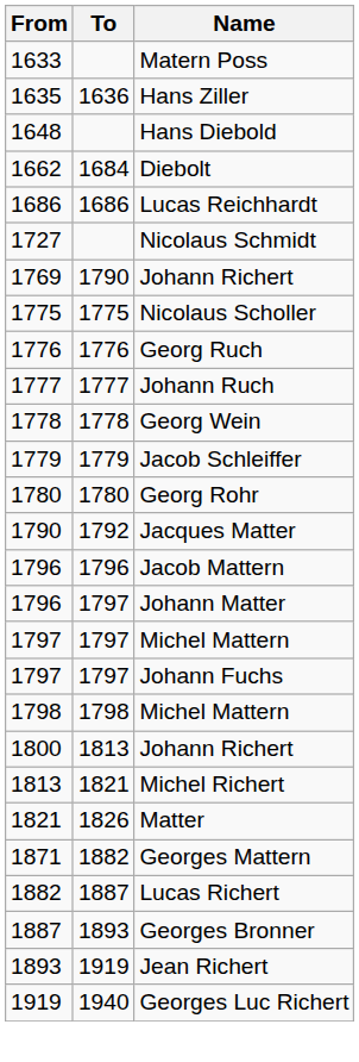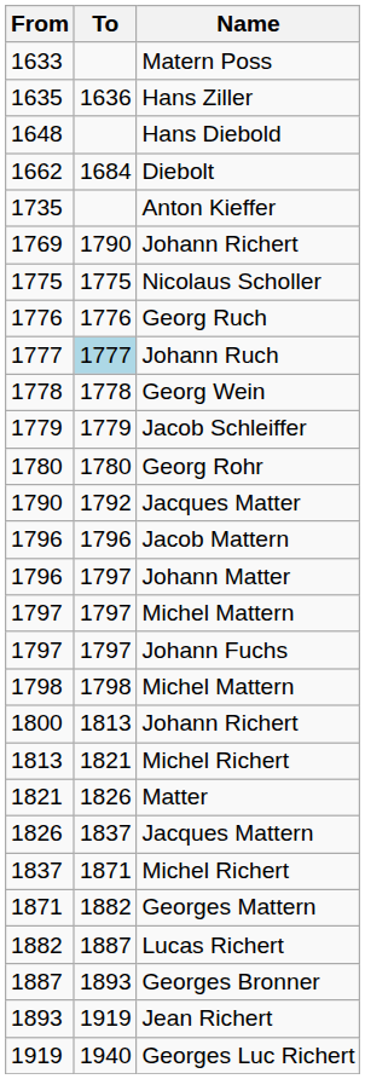 <table class="wikitable">
 <tr>
 <th>From</th>
 <th>To</th>
 <th>Name</th>
 </tr>
 <tr>
 <td>1633</td>
 <td></td>
 <td>Matern Poss</td>
 </tr>
 <tr>
 <td>1635</td>
 <td>1636</td>
 <td>Hans Ziller</td>
 </tr>
 <tr>
 <td>1648</td>
 <td></td>
 <td>Hans Diebold</td>
 </tr>
 <tr>
 <td>1662</td>
 <td>1684</td>
 <td>Diebolt</td>
 </tr>
 <tr>
-<td>1686</td>
-<td>1686</td>
-<td>Lucas Reichhardt</td>
-</tr>
-<tr>
-<td>1727</td>
+<td>1735</td>
 <td></td>
-<td>Nicolaus Schmidt</td>
+<td>Anton Kieffer</td>
 </tr>
 <tr>
 <td>1769</td>
 <td>1790</td>
 <td>Johann Richert</td>
 </tr>
 <tr>
 <td>1775</td>
 <td>1775</td>
 <td>Nicolaus Scholler</td>
 </tr>
 <tr>
 <td>1776</td>
 <td>1776</td>
 <td>Georg Ruch</td>
 </tr>
 <tr>
 <td>1777</td>
-<td>1777</td>
+<td style="background: lightblue;">1777</td>
 <td>Johann Ruch</td>
 </tr>
 <tr>
 <td>1778</td>
 <td>1778</td>
 <td>Georg Wein</td>
 </tr>
 <tr>
 <td>1779</td>
 <td>1779</td>
 <td>Jacob Schleiffer</td>
 </tr>
 <tr>
 <td>1780</td>
 <td>1780</td>
 <td>Georg Rohr</td>
 </tr>
 <tr>
 <td>1790</td>
 <td>1792</td>
 <td>Jacques Matter</td>
 </tr>
 <tr>
 <td>1796</td>
 <td>1796</td>
 <td>Jacob Mattern</td>
 </tr>
 <tr>
 <td>1796</td>
 <td>1797</td>
 <td>Johann Matter</td>
 </tr>
 <tr>
 <td>1797</td>
 <td>1797</td>
 <td>Michel Mattern</td>
 </tr>
 <tr>
 <td>1797</td>
 <td>1797</td>
 <td>Johann Fuchs</td>
 </tr>
 <tr>
 <td>1798</td>
 <td>1798</td>
 <td>Michel Mattern</td>
 </tr>
 <tr>
 <td>1800</td>
 <td>1813</td>
 <td>Johann Richert</td>
 </tr>
 <tr>
 <td>1813</td>
 <td>1821</td>
 <td>Michel Richert</td>
 </tr>
 <tr>
 <td>1821</td>
 <td>1826</td>
 <td>Matter</td>
 </tr>
 <tr>
+<td>1826</td>
+<td>1837</td>
+<td>Jacques Mattern</td>
+</tr>
+<tr>
+<td>1837</td>
+<td>1871</td>
+<td>Michel Richert</td>
+</tr>
+<tr>
 <td>1871</td>
 <td>1882</td>
 <td>Georges Mattern</td>
 </tr>
 <tr>
 <td>1882</td>
 <td>1887</td>
 <td>Lucas Richert</td>
 </tr>
 <tr>
 <td>1887</td>
 <td>1893</td>
 <td>Georges Bronner</td>
 </tr>
 <tr>
 <td>1893</td>
 <td>1919</td>
 <td>Jean Richert</td>
 </tr>
 <tr>
 <td>1919</td>
 <td>1940</td>
 <td>Georges Luc Richert</td>
 </tr>
 </table>
